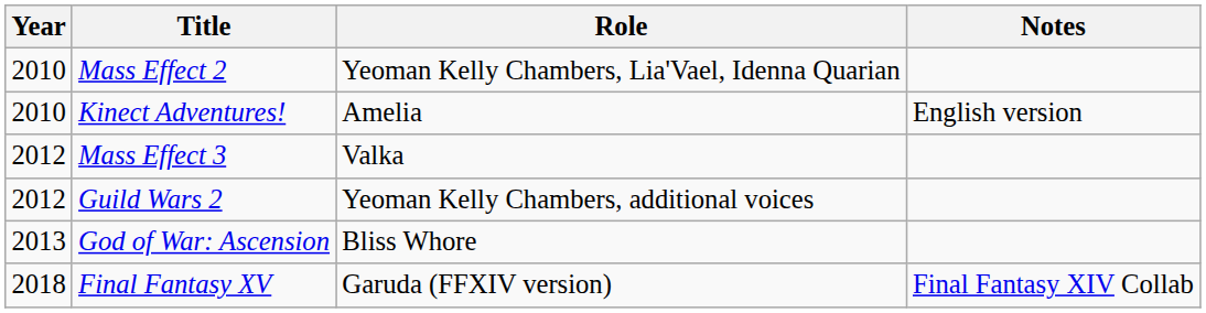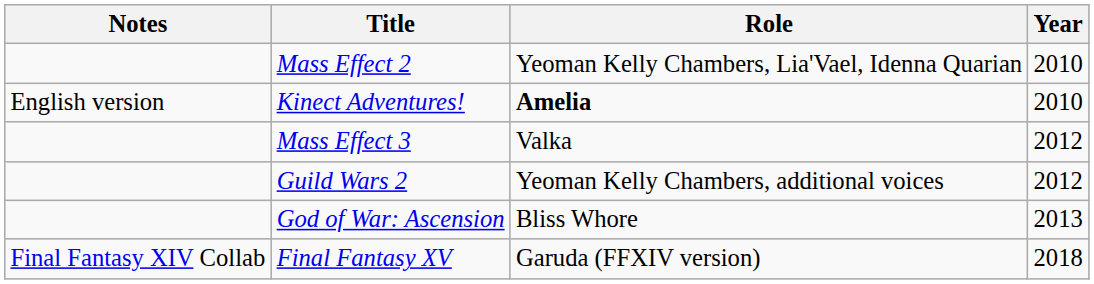 <table class="wikitable sortable">
 <tr>
-<th>Year</th>
+<th class="unsortable">Notes</th>
 <th>Title</th>
 <th>Role</th>
-<th class="unsortable">Notes</th>
+<th>Year</th>
 </tr>
 <tr>
-<td>2010</td>
+<td></td>
 <td><em><a href='#'>Mass Effect 2</a></em></td>
 <td>Yeoman Kelly Chambers, Lia'Vael, Idenna Quarian</td>
-<td></td>
+<td>2010</td>
 </tr>
 <tr>
+<td>English version</td>
+<td><em><a href='#'>Kinect Adventures!</a></em></td>
+<td><strong>Amelia</strong></td>
 <td>2010</td>
-<td><em><a href='#'>Kinect Adventures!</a></em></td>
-<td>Amelia</td>
-<td>English version</td>
 </tr>
 <tr>
-<td>2012</td>
+<td></td>
 <td><em><a href='#'>Mass Effect 3</a></em></td>
 <td>Valka</td>
-<td></td>
+<td>2012</td>
 </tr>
 <tr>
-<td>2012</td>
+<td></td>
 <td><em><a href='#'>Guild Wars 2</a></em></td>
 <td>Yeoman Kelly Chambers, additional voices</td>
-<td></td>
+<td>2012</td>
 </tr>
 <tr>
-<td>2013</td>
+<td></td>
 <td><em><a href='#'>God of War: Ascension</a></em></td>
 <td>Bliss Whore</td>
-<td></td>
+<td>2013</td>
 </tr>
 <tr>
-<td>2018</td>
+<td><a href='#'>Final Fantasy XIV</a> Collab</td>
 <td><em><a href='#'>Final Fantasy XV</a></em></td>
 <td>Garuda (FFXIV version)</td>
-<td><a href='#'>Final Fantasy XIV</a> Collab</td>
+<td>2018</td>
 </tr>
 </table>
